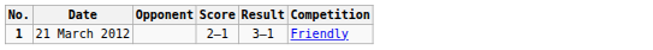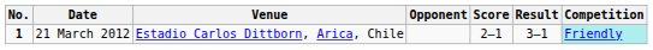 <table class="wikitable sortable">
 <tr>
 <th scope="col">No.</th>
 <th scope="col">Date</th>
+<th scope="col">Venue</th>
 <th scope="col">Opponent</th>
 <th scope="col">Score</th>
 <th scope="col">Result</th>
 <th scope="col">Competition</th>
 </tr>
 <tr>
 <td style="text-align:center"><strong>1</strong></td>
 <td>21 March 2012</td>
+<td><a href='#'>Estadio Carlos Dittborn</a>, <a href='#'>Arica</a>, Chile</td>
 <td></td>
 <td style="text-align:center">2–1</td>
 <td style="text-align:center">3–1</td>
-<td><a href='#'>Friendly</a></td>
+<td style="background: paleturquoise;"><a href='#'>Friendly</a></td>
 </tr>
 </table>
